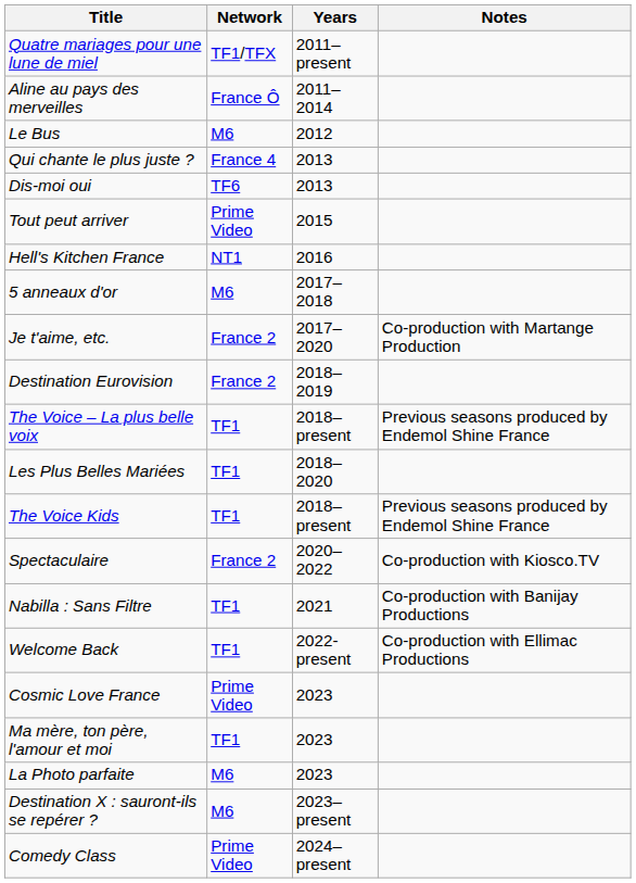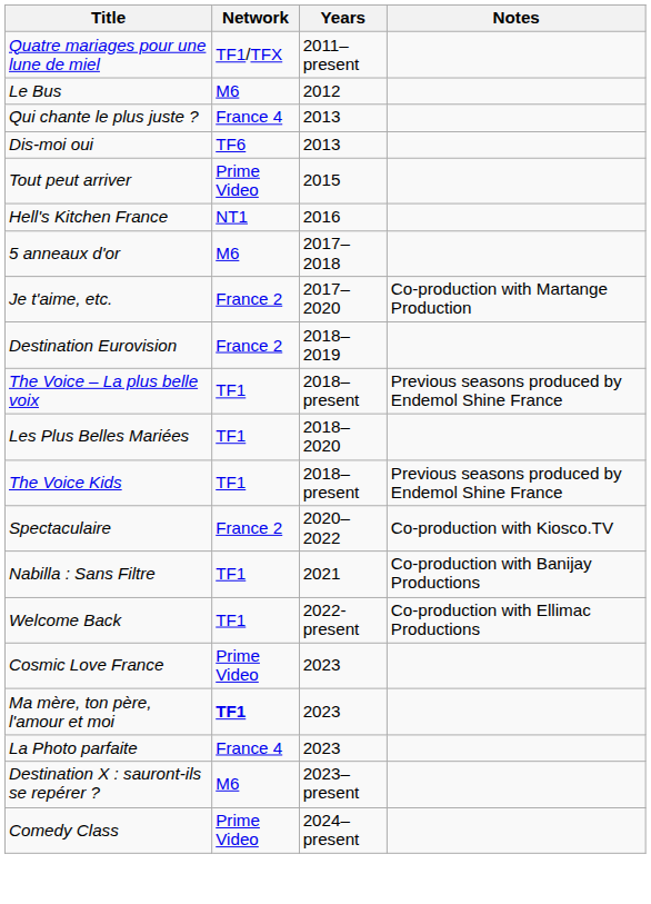 <table class="wikitable sortable">
 <tr>
 <th>Title</th>
 <th>Network</th>
 <th>Years</th>
 <th>Notes</th>
 </tr>
 <tr>
 <td><em><a href='#'>Quatre mariages pour une lune de miel</a></em></td>
 <td><a href='#'>TF1</a>/<a href='#'>TFX</a></td>
 <td>2011–present</td>
-<td></td>
-</tr>
-<tr>
-<td><em>Aline au pays des merveilles</em></td>
-<td><a href='#'>France Ô</a></td>
-<td>2011–2014</td>
 <td></td>
 </tr>
 <tr>
 <td><em>Le Bus</em></td>
 <td><a href='#'>M6</a></td>
 <td>2012</td>
 <td></td>
 </tr>
 <tr>
 <td><em>Qui chante le plus juste ?</em></td>
 <td><a href='#'>France 4</a></td>
 <td>2013</td>
 <td></td>
 </tr>
 <tr>
 <td><em>Dis-moi oui</em></td>
 <td><a href='#'>TF6</a></td>
 <td>2013</td>
 <td></td>
 </tr>
 <tr>
 <td><em>Tout peut arriver</em></td>
 <td><a href='#'>Prime Video</a></td>
 <td>2015</td>
 <td></td>
 </tr>
 <tr>
 <td><em>Hell's Kitchen France</em></td>
 <td><a href='#'>NT1</a></td>
 <td>2016</td>
 <td></td>
 </tr>
 <tr>
 <td><em>5 anneaux d'or</em></td>
 <td><a href='#'>M6</a></td>
 <td>2017–2018</td>
 <td></td>
 </tr>
 <tr>
 <td><em>Je t'aime, etc.</em></td>
 <td><a href='#'>France 2</a></td>
 <td>2017–2020</td>
 <td>Co-production with Martange Production</td>
 </tr>
 <tr>
 <td><em>Destination Eurovision</em></td>
 <td><a href='#'>France 2</a></td>
 <td>2018–2019</td>
 <td></td>
 </tr>
 <tr>
 <td><em><a href='#'>The Voice – La plus belle voix</a></em></td>
 <td><a href='#'>TF1</a></td>
 <td>2018–present</td>
 <td>Previous seasons produced by Endemol Shine France</td>
 </tr>
 <tr>
 <td><em>Les Plus Belles Mariées</em></td>
 <td><a href='#'>TF1</a></td>
 <td>2018–2020</td>
 <td></td>
 </tr>
 <tr>
 <td><em><a href='#'>The Voice Kids</a></em></td>
 <td><a href='#'>TF1</a></td>
 <td>2018–present</td>
 <td>Previous seasons produced by Endemol Shine France</td>
 </tr>
 <tr>
 <td><em>Spectaculaire</em></td>
 <td><a href='#'>France 2</a></td>
 <td>2020–2022</td>
 <td>Co-production with Kiosco.TV</td>
 </tr>
 <tr>
 <td><em>Nabilla : Sans Filtre</em></td>
 <td><a href='#'>TF1</a></td>
 <td>2021</td>
 <td>Co-production with Banijay Productions</td>
 </tr>
 <tr>
 <td><em>Welcome Back</em></td>
 <td><a href='#'>TF1</a></td>
 <td>2022-present</td>
 <td>Co-production with Ellimac Productions</td>
 </tr>
 <tr>
 <td><em>Cosmic Love France</em></td>
 <td><a href='#'>Prime Video</a></td>
 <td>2023</td>
 <td></td>
 </tr>
 <tr>
 <td><em>Ma mère, ton père, l'amour et moi</em></td>
-<td><a href='#'>TF1</a></td>
+<td><strong><a href='#'>TF1</a></strong></td>
 <td>2023</td>
 <td></td>
 </tr>
 <tr>
 <td><em>La Photo parfaite</em></td>
-<td><a href='#'>M6</a></td>
+<td><a href='#'>France 4</a></td>
 <td>2023</td>
 <td></td>
 </tr>
 <tr>
 <td><em>Destination X : sauront-ils se repérer ?</em></td>
 <td><a href='#'>M6</a></td>
 <td>2023–present</td>
 <td></td>
 </tr>
 <tr>
 <td><em>Comedy Class</em></td>
 <td><a href='#'>Prime Video</a></td>
 <td>2024–present</td>
 <td></td>
 </tr>
 </table>
